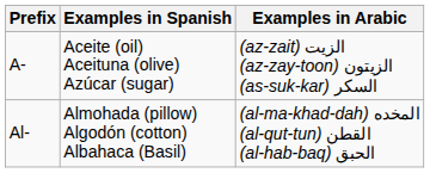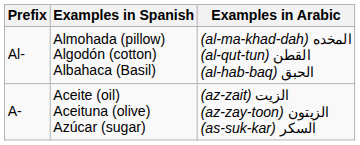 <table class="wikitable">
 <tr>
 <th>Prefix</th>
 <th>Examples in Spanish</th>
 <th>Examples in Arabic</th>
 </tr>
 <tr>
+<td>Al-</td>
+<td>Almohada (pillow)<br>Algodón (cotton)<br>Albahaca (Basil)</td>
+<td><em>(al-ma-khad-dah)</em> المخده<br><em>(al-qut-tun)</em> القطن<br><em>(al-hab-baq)</em> الحبق</td>
+</tr>
+<tr>
 <td>A-</td>
 <td>Aceite (oil)<br>Aceituna (olive)<br>Azúcar (sugar)</td>
 <td><em>(az-zait)</em> الزيت<br><em>(az-zay-toon)</em> الزيتون<br><em>(as-suk-kar)</em> السكر</td>
 </tr>
-<tr>
-<td>Al-</td>
-<td>Almohada (pillow)<br>Algodón (cotton)<br>Albahaca (Basil)</td>
-<td><em>(al-ma-khad-dah)</em> المخده<br><em>(al-qut-tun)</em> القطن<br><em>(al-hab-baq)</em> الحبق</td>
-</tr>
 </table>
